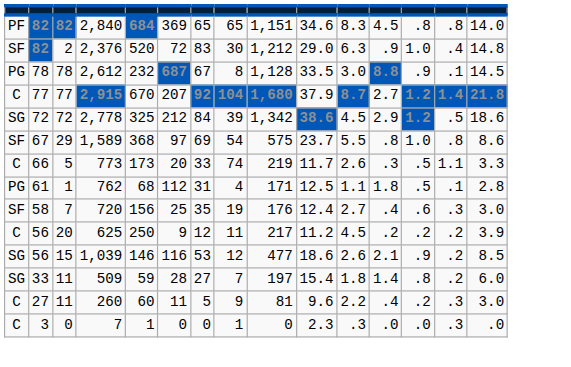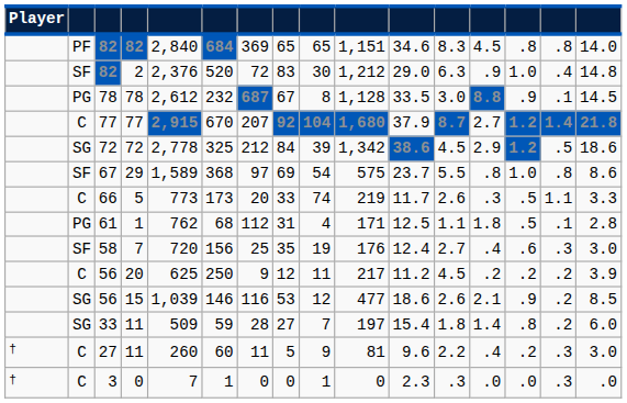 <table class="wikitable sortable" style="font-size: 95%; text-align:right;">
 <tr>
+<th style="background:#041E42; color:#FFFFFF; border-top:#0057B7 3px solid; border-bottom:#0057B7 3px solid;">Player</th>
 <th style="background:#041E42; color:#FFFFFF; border-top:#0057B7 3px solid; border-bottom:#0057B7 3px solid;"></th>
 <th style="background:#041E42; color:#FFFFFF; border-top:#0057B7 3px solid; border-bottom:#0057B7 3px solid;"></th>
 <th style="background:#041E42; color:#FFFFFF; border-top:#0057B7 3px solid; border-bottom:#0057B7 3px solid;"></th>
 <th style="background:#041E42; color:#FFFFFF; border-top:#0057B7 3px solid; border-bottom:#0057B7 3px solid;"></th>
 <th style="background:#041E42; color:#FFFFFF; border-top:#0057B7 3px solid; border-bottom:#0057B7 3px solid;"></th>
 <th style="background:#041E42; color:#FFFFFF; border-top:#0057B7 3px solid; border-bottom:#0057B7 3px solid;"></th>
 <th style="background:#041E42; color:#FFFFFF; border-top:#0057B7 3px solid; border-bottom:#0057B7 3px solid;"></th>
 <th style="background:#041E42; color:#FFFFFF; border-top:#0057B7 3px solid; border-bottom:#0057B7 3px solid;"></th>
 <th style="background:#041E42; color:#FFFFFF; border-top:#0057B7 3px solid; border-bottom:#0057B7 3px solid;"></th>
 <th style="background:#041E42; color:#FFFFFF; border-top:#0057B7 3px solid; border-bottom:#0057B7 3px solid;"></th>
 <th style="background:#041E42; color:#FFFFFF; border-top:#0057B7 3px solid; border-bottom:#0057B7 3px solid;"></th>
 <th style="background:#041E42; color:#FFFFFF; border-top:#0057B7 3px solid; border-bottom:#0057B7 3px solid;"></th>
 <th style="background:#041E42; color:#FFFFFF; border-top:#0057B7 3px solid; border-bottom:#0057B7 3px solid;"></th>
 <th style="background:#041E42; color:#FFFFFF; border-top:#0057B7 3px solid; border-bottom:#0057B7 3px solid;"></th>
 <th style="background:#041E42; color:#FFFFFF; border-top:#0057B7 3px solid; border-bottom:#0057B7 3px solid;"></th>
 </tr>
 <tr>
+<td style="text-align:left;"></td>
 <td style="text-align:center;">PF</td>
 <td style="background:#0057B7; color:#8D9093;"><strong>82</strong></td>
 <td style="background:#0057B7; color:#8D9093;"><strong>82</strong></td>
 <td>2,840</td>
 <td style="background:#0057B7; color:#8D9093;"><strong>684</strong></td>
 <td>369</td>
 <td>65</td>
 <td>65</td>
 <td>1,151</td>
 <td>34.6</td>
 <td>8.3</td>
 <td>4.5</td>
 <td>.8</td>
 <td>.8</td>
 <td>14.0</td>
 </tr>
 <tr>
+<td style="text-align:left;"></td>
 <td style="text-align:center;">SF</td>
 <td style="background:#0057B7; color:#8D9093;"><strong>82</strong></td>
 <td>2</td>
 <td>2,376</td>
 <td>520</td>
 <td>72</td>
 <td>83</td>
 <td>30</td>
 <td>1,212</td>
 <td>29.0</td>
 <td>6.3</td>
 <td>.9</td>
 <td>1.0</td>
 <td>.4</td>
 <td>14.8</td>
 </tr>
 <tr>
+<td style="text-align:left;"></td>
 <td style="text-align:center;">PG</td>
 <td>78</td>
 <td>78</td>
 <td>2,612</td>
 <td>232</td>
 <td style="background:#0057B7; color:#8D9093;"><strong>687</strong></td>
 <td>67</td>
 <td>8</td>
 <td>1,128</td>
 <td>33.5</td>
 <td>3.0</td>
 <td style="background:#0057B7; color:#8D9093;"><strong>8.8</strong></td>
 <td>.9</td>
 <td>.1</td>
 <td>14.5</td>
 </tr>
 <tr>
+<td style="text-align:left;"></td>
 <td style="text-align:center;">C</td>
 <td>77</td>
 <td>77</td>
 <td style="background:#0057B7; color:#8D9093;"><strong>2,915</strong></td>
 <td>670</td>
 <td>207</td>
 <td style="background:#0057B7; color:#8D9093;"><strong>92</strong></td>
 <td style="background:#0057B7; color:#8D9093;"><strong>104</strong></td>
 <td style="background:#0057B7; color:#8D9093;"><strong>1,680</strong></td>
 <td>37.9</td>
 <td style="background:#0057B7; color:#8D9093;"><strong>8.7</strong></td>
 <td>2.7</td>
 <td style="background:#0057B7; color:#8D9093;"><strong>1.2</strong></td>
 <td style="background:#0057B7; color:#8D9093;"><strong>1.4</strong></td>
 <td style="background:#0057B7; color:#8D9093;"><strong>21.8</strong></td>
 </tr>
 <tr>
+<td style="text-align:left;"></td>
 <td style="text-align:center;">SG</td>
 <td>72</td>
 <td>72</td>
 <td>2,778</td>
 <td>325</td>
 <td>212</td>
 <td>84</td>
 <td>39</td>
 <td>1,342</td>
 <td style="background:#0057B7; color:#8D9093;"><strong>38.6</strong></td>
 <td>4.5</td>
 <td>2.9</td>
 <td style="background:#0057B7; color:#8D9093;"><strong>1.2</strong></td>
 <td>.5</td>
 <td>18.6</td>
 </tr>
 <tr>
+<td style="text-align:left;"></td>
 <td style="text-align:center;">SF</td>
 <td>67</td>
 <td>29</td>
 <td>1,589</td>
 <td>368</td>
 <td>97</td>
 <td>69</td>
 <td>54</td>
 <td>575</td>
 <td>23.7</td>
 <td>5.5</td>
 <td>.8</td>
 <td>1.0</td>
 <td>.8</td>
 <td>8.6</td>
 </tr>
 <tr>
+<td style="text-align:left;"></td>
 <td style="text-align:center;">C</td>
 <td>66</td>
 <td>5</td>
 <td>773</td>
 <td>173</td>
 <td>20</td>
 <td>33</td>
 <td>74</td>
 <td>219</td>
 <td>11.7</td>
 <td>2.6</td>
 <td>.3</td>
 <td>.5</td>
 <td>1.1</td>
 <td>3.3</td>
 </tr>
 <tr>
+<td style="text-align:left;"></td>
 <td style="text-align:center;">PG</td>
 <td>61</td>
 <td>1</td>
 <td>762</td>
 <td>68</td>
 <td>112</td>
 <td>31</td>
 <td>4</td>
 <td>171</td>
 <td>12.5</td>
 <td>1.1</td>
 <td>1.8</td>
 <td>.5</td>
 <td>.1</td>
 <td>2.8</td>
 </tr>
 <tr>
+<td style="text-align:left;"></td>
 <td style="text-align:center;">SF</td>
 <td>58</td>
 <td>7</td>
 <td>720</td>
 <td>156</td>
 <td>25</td>
 <td>35</td>
 <td>19</td>
 <td>176</td>
 <td>12.4</td>
 <td>2.7</td>
 <td>.4</td>
 <td>.6</td>
 <td>.3</td>
 <td>3.0</td>
 </tr>
 <tr>
+<td style="text-align:left;"></td>
 <td style="text-align:center;">C</td>
 <td>56</td>
 <td>20</td>
 <td>625</td>
 <td>250</td>
 <td>9</td>
 <td>12</td>
 <td>11</td>
 <td>217</td>
 <td>11.2</td>
 <td>4.5</td>
 <td>.2</td>
 <td>.2</td>
 <td>.2</td>
 <td>3.9</td>
 </tr>
 <tr>
+<td style="text-align:left;"></td>
 <td style="text-align:center;">SG</td>
 <td>56</td>
 <td>15</td>
 <td>1,039</td>
 <td>146</td>
 <td>116</td>
 <td>53</td>
 <td>12</td>
 <td>477</td>
 <td>18.6</td>
 <td>2.6</td>
 <td>2.1</td>
 <td>.9</td>
 <td>.2</td>
 <td>8.5</td>
 </tr>
 <tr>
+<td style="text-align:left;"></td>
 <td style="text-align:center;">SG</td>
 <td>33</td>
 <td>11</td>
 <td>509</td>
 <td>59</td>
 <td>28</td>
 <td>27</td>
 <td>7</td>
 <td>197</td>
 <td>15.4</td>
 <td>1.8</td>
 <td>1.4</td>
 <td>.8</td>
 <td>.2</td>
 <td>6.0</td>
 </tr>
 <tr>
+<td style="text-align:left;"><sup>†</sup></td>
 <td style="text-align:center;">C</td>
 <td>27</td>
 <td>11</td>
 <td>260</td>
 <td>60</td>
 <td>11</td>
 <td>5</td>
 <td>9</td>
 <td>81</td>
 <td>9.6</td>
 <td>2.2</td>
 <td>.4</td>
 <td>.2</td>
 <td>.3</td>
 <td>3.0</td>
 </tr>
 <tr>
+<td style="text-align:left;"><sup>†</sup></td>
 <td style="text-align:center;">C</td>
 <td>3</td>
 <td>0</td>
 <td>7</td>
 <td>1</td>
 <td>0</td>
 <td>0</td>
 <td>1</td>
 <td>0</td>
 <td>2.3</td>
 <td>.3</td>
 <td>.0</td>
 <td>.0</td>
 <td>.3</td>
 <td>.0</td>
 </tr>
 </table>
